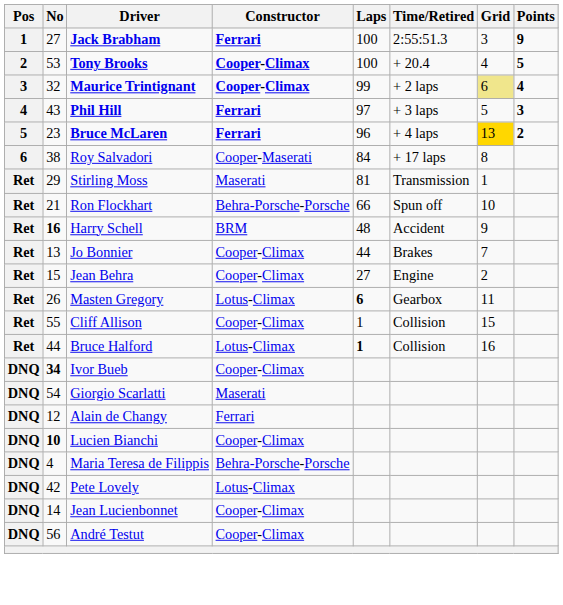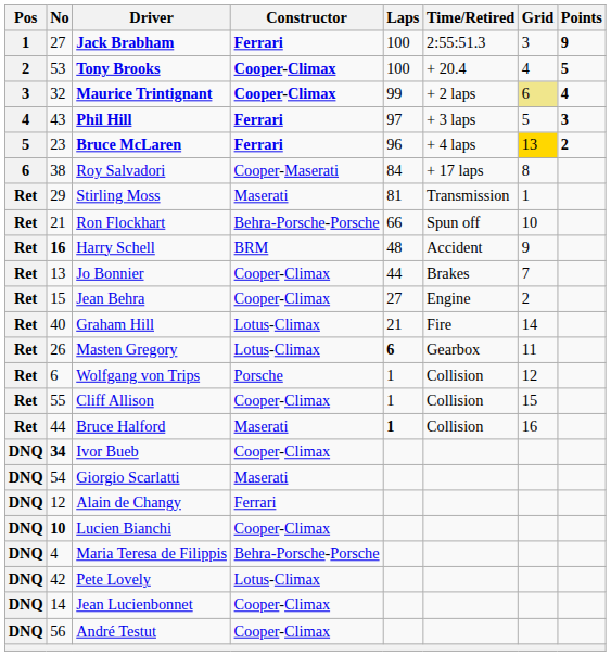 <table class="wikitable" style="font-size: 95%;">
 <tr>
 <th>Pos</th>
 <th>No</th>
 <th>Driver</th>
 <th>Constructor</th>
 <th>Laps</th>
 <th>Time/Retired</th>
 <th>Grid</th>
 <th>Points</th>
 </tr>
 <tr>
 <th>1</th>
 <td>27</td>
 <td> <strong><a href='#'>Jack Brabham</a></strong></td>
 <td><strong><a href='#'>Ferrari</a></strong></td>
 <td>100</td>
 <td>2:55:51.3</td>
 <td>3</td>
 <td><strong>9</strong></td>
 </tr>
 <tr>
 <th>2</th>
 <td>53</td>
 <td> <strong><a href='#'>Tony Brooks</a></strong></td>
 <td><strong><a href='#'>Cooper</a>-<a href='#'>Climax</a></strong></td>
 <td>100</td>
 <td>+ 20.4</td>
 <td>4</td>
 <td><strong>5</strong></td>
 </tr>
 <tr>
 <th>3</th>
 <td>32</td>
 <td> <strong><a href='#'>Maurice Trintignant</a></strong></td>
 <td><strong><a href='#'>Cooper</a>-<a href='#'>Climax</a></strong></td>
 <td>99</td>
 <td>+ 2 laps</td>
 <td style="background: khaki;">6</td>
 <td><strong>4</strong></td>
 </tr>
 <tr>
 <th>4</th>
 <td>43</td>
 <td> <strong><a href='#'>Phil Hill</a></strong></td>
 <td><strong><a href='#'>Ferrari</a></strong></td>
 <td>97</td>
 <td>+ 3 laps</td>
 <td>5</td>
 <td><strong>3</strong></td>
 </tr>
 <tr>
 <th>5</th>
 <td>23</td>
 <td> <strong><a href='#'>Bruce McLaren</a></strong></td>
 <td><strong><a href='#'>Ferrari</a></strong></td>
 <td>96</td>
 <td>+ 4 laps</td>
 <td style="background: gold;">13</td>
 <td><strong>2</strong></td>
 </tr>
 <tr>
 <th>6</th>
 <td>38</td>
 <td> <a href='#'>Roy Salvadori</a></td>
 <td><a href='#'>Cooper</a>-<a href='#'>Maserati</a></td>
 <td>84</td>
 <td>+ 17 laps</td>
 <td>8</td>
 <td> </td>
 </tr>
 <tr>
 <th>Ret</th>
 <td>29</td>
 <td> <a href='#'>Stirling Moss</a></td>
 <td><a href='#'>Maserati</a></td>
 <td>81</td>
 <td>Transmission</td>
 <td>1</td>
 <td> </td>
 </tr>
 <tr>
 <th>Ret</th>
 <td>21</td>
 <td> <a href='#'>Ron Flockhart</a></td>
 <td><a href='#'>Behra-Porsche</a>-<a href='#'>Porsche</a></td>
 <td>66</td>
 <td>Spun off</td>
 <td>10</td>
 <td> </td>
 </tr>
 <tr>
 <th>Ret</th>
 <td><strong>16</strong></td>
 <td> <a href='#'>Harry Schell</a></td>
 <td><a href='#'>BRM</a></td>
 <td>48</td>
 <td>Accident</td>
 <td>9</td>
 <td> </td>
 </tr>
 <tr>
 <th>Ret</th>
 <td>13</td>
 <td> <a href='#'>Jo Bonnier</a></td>
 <td><a href='#'>Cooper</a>-<a href='#'>Climax</a></td>
 <td>44</td>
 <td>Brakes</td>
 <td>7</td>
 <td> </td>
 </tr>
 <tr>
 <th>Ret</th>
 <td>15</td>
 <td> <a href='#'>Jean Behra</a></td>
 <td><a href='#'>Cooper</a>-<a href='#'>Climax</a></td>
 <td>27</td>
 <td>Engine</td>
 <td>2</td>
 <td> </td>
 </tr>
 <tr>
 <th>Ret</th>
+<td>40</td>
+<td> <a href='#'>Graham Hill</a></td>
+<td><a href='#'>Lotus</a>-<a href='#'>Climax</a></td>
+<td>21</td>
+<td>Fire</td>
+<td>14</td>
+<td> </td>
+</tr>
+<tr>
+<th>Ret</th>
 <td>26</td>
 <td> <a href='#'>Masten Gregory</a></td>
 <td><a href='#'>Lotus</a>-<a href='#'>Climax</a></td>
 <td><strong>6</strong></td>
 <td>Gearbox</td>
 <td>11</td>
+<td> </td>
+</tr>
+<tr>
+<th>Ret</th>
+<td>6</td>
+<td> <a href='#'>Wolfgang von Trips</a></td>
+<td><a href='#'>Porsche</a></td>
+<td>1</td>
+<td>Collision</td>
+<td>12</td>
 <td> </td>
 </tr>
 <tr>
 <th>Ret</th>
 <td>55</td>
 <td> <a href='#'>Cliff Allison</a></td>
 <td><a href='#'>Cooper</a>-<a href='#'>Climax</a></td>
 <td>1</td>
 <td>Collision</td>
 <td>15</td>
 <td> </td>
 </tr>
 <tr>
 <th>Ret</th>
 <td>44</td>
 <td> <a href='#'>Bruce Halford</a></td>
-<td><a href='#'>Lotus</a>-<a href='#'>Climax</a></td>
+<td><a href='#'>Maserati</a></td>
 <td><strong>1</strong></td>
 <td>Collision</td>
 <td>16</td>
 <td> </td>
 </tr>
 <tr>
 <th>DNQ</th>
 <td><strong>34</strong></td>
 <td> <a href='#'>Ivor Bueb</a></td>
 <td><a href='#'>Cooper</a>-<a href='#'>Climax</a></td>
 <td> </td>
 <td></td>
 <td></td>
 <td> </td>
 </tr>
 <tr>
 <th>DNQ</th>
 <td>54</td>
 <td> <a href='#'>Giorgio Scarlatti</a></td>
 <td><a href='#'>Maserati</a></td>
 <td> </td>
 <td></td>
 <td></td>
 <td> </td>
 </tr>
 <tr>
 <th>DNQ</th>
 <td>12</td>
 <td> <a href='#'>Alain de Changy</a></td>
 <td><a href='#'>Ferrari</a></td>
 <td> </td>
 <td></td>
 <td></td>
 <td> </td>
 </tr>
 <tr>
 <th>DNQ</th>
 <td><strong>10</strong></td>
 <td> <a href='#'>Lucien Bianchi</a></td>
 <td><a href='#'>Cooper</a>-<a href='#'>Climax</a></td>
 <td> </td>
 <td></td>
 <td></td>
 <td> </td>
 </tr>
 <tr>
 <th>DNQ</th>
 <td>4</td>
 <td> <a href='#'>Maria Teresa de Filippis</a></td>
 <td><a href='#'>Behra-Porsche</a>-<a href='#'>Porsche</a></td>
 <td> </td>
 <td></td>
 <td></td>
 <td> </td>
 </tr>
 <tr>
 <th>DNQ</th>
 <td>42</td>
 <td> <a href='#'>Pete Lovely</a></td>
 <td><a href='#'>Lotus</a>-<a href='#'>Climax</a></td>
 <td> </td>
 <td></td>
 <td></td>
 <td> </td>
 </tr>
 <tr>
 <th>DNQ</th>
 <td>14</td>
 <td> <a href='#'>Jean Lucienbonnet</a></td>
 <td><a href='#'>Cooper</a>-<a href='#'>Climax</a></td>
 <td> </td>
 <td></td>
 <td></td>
 <td> </td>
 </tr>
 <tr>
 <th>DNQ</th>
 <td>56</td>
 <td> <a href='#'>André Testut</a></td>
 <td><a href='#'>Cooper</a>-<a href='#'>Climax</a></td>
 <td> </td>
 <td> </td>
 <td> </td>
 <td> </td>
 </tr>
 <tr>
 <th colspan="8"></th>
 </tr>
 </table>
